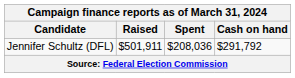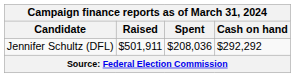 <table class="wikitable sortable">
 <tr>
 <th colspan=4>Campaign finance reports as of March 31, 2024</th>
 </tr>
 <tr style="text-align:center;">
 <th>Candidate</th>
 <th>Raised</th>
 <th>Spent</th>
 <th>Cash on hand</th>
 </tr>
 <tr>
 <td>Jennifer Schultz (DFL)</td>
 <td>$501,911</td>
 <td>$208,036</td>
-<td>$291,792</td>
+<td>$292,292</td>
 </tr>
 <tr>
 <th colspan="4"><small>Source: <a href='#'>Federal Election Commission</a></small></th>
 </tr>
 </table>
